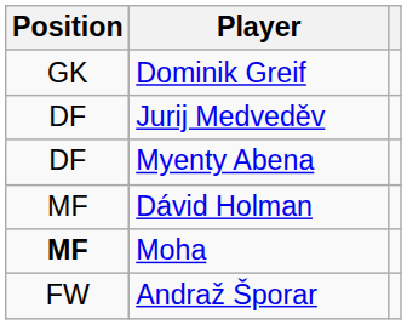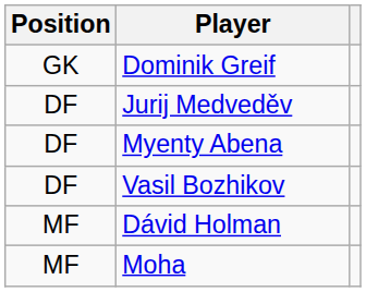 <table class="wikitable">
 <tr>
 <th style="width:50px;">Position</th>
 <th style="width:140px;">Player</th>
 <th></th>
 </tr>
 <tr>
 <td style="text-align:center;">GK</td>
 <td> <a href='#'>Dominik Greif</a></td>
 <td></td>
 </tr>
 <tr>
 <td style="text-align:center;">DF</td>
 <td> <a href='#'>Jurij Medveděv</a></td>
 <td></td>
 </tr>
 <tr>
 <td style="text-align:center;">DF</td>
 <td> <a href='#'>Myenty Abena</a></td>
 <td></td>
 </tr>
 <tr>
+<td style="text-align:center;">DF</td>
+<td> <a href='#'>Vasil Bozhikov</a></td>
+<td></td>
+</tr>
+<tr>
 <td style="text-align:center;">MF</td>
 <td> <a href='#'>Dávid Holman</a></td>
 <td></td>
 </tr>
 <tr>
-<td style="text-align:center;"><strong>MF</strong></td>
+<td style="text-align:center;">MF</td>
 <td> <a href='#'>Moha</a></td>
 <td></td>
 </tr>
-<tr>
-<td style="text-align:center;">FW</td>
-<td> <a href='#'>Andraž Šporar</a></td>
-<td></td>
-</tr>
 </table>
